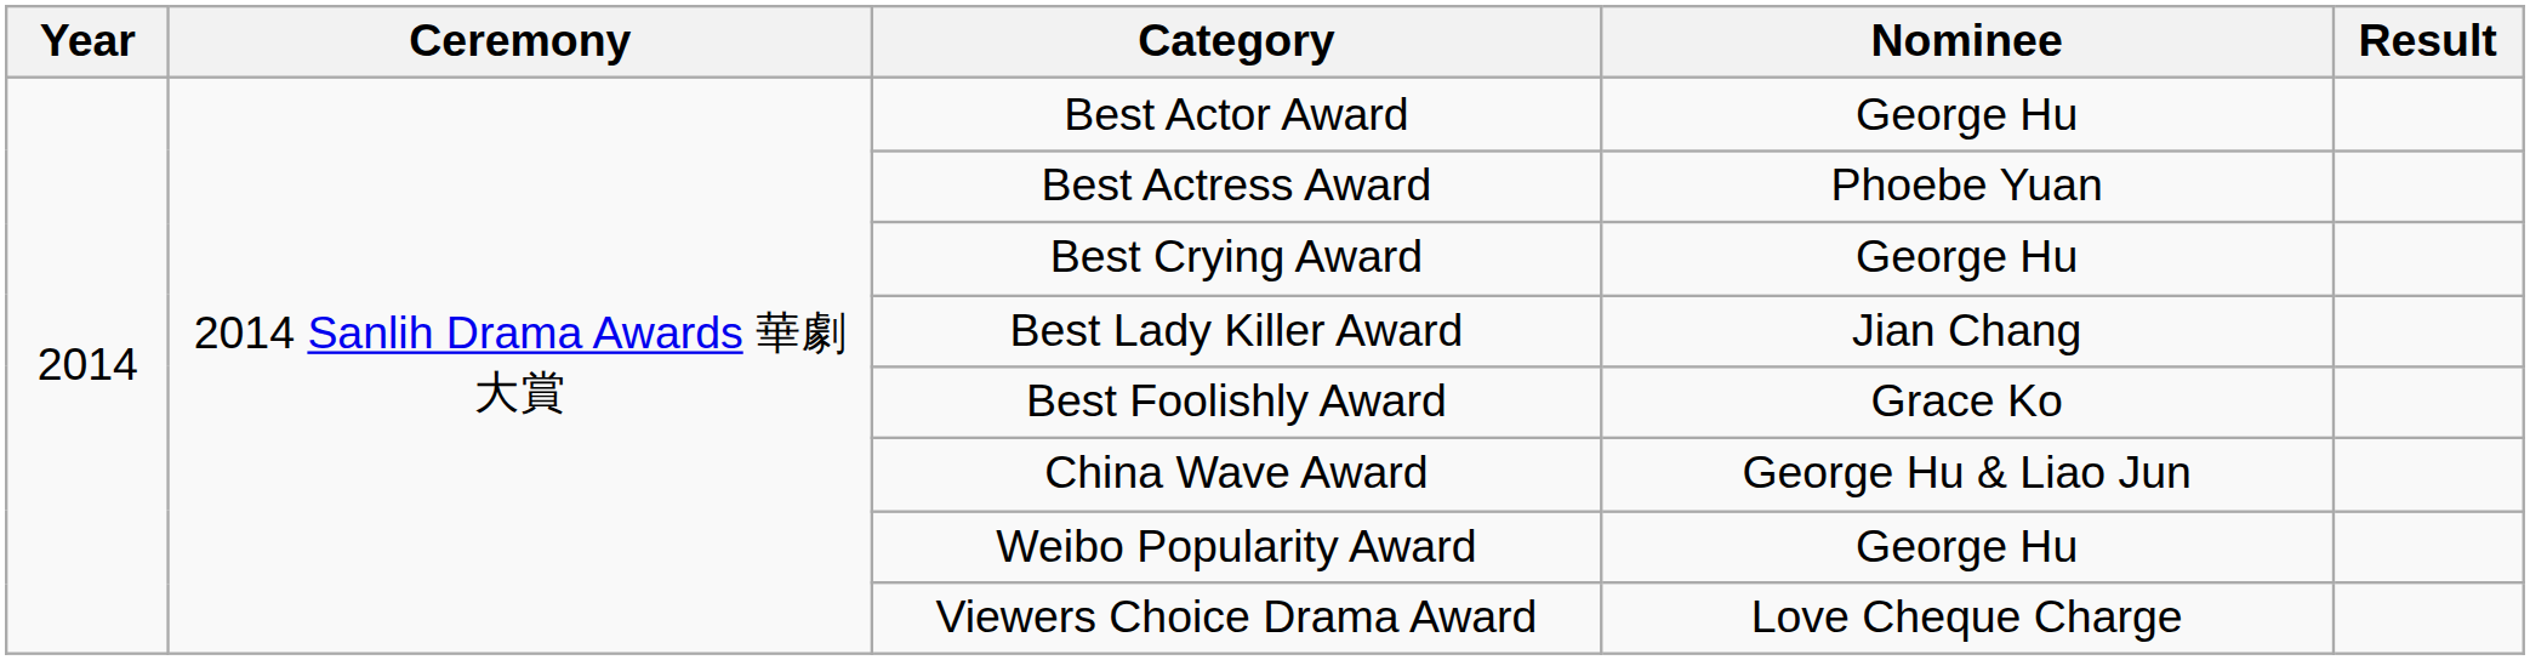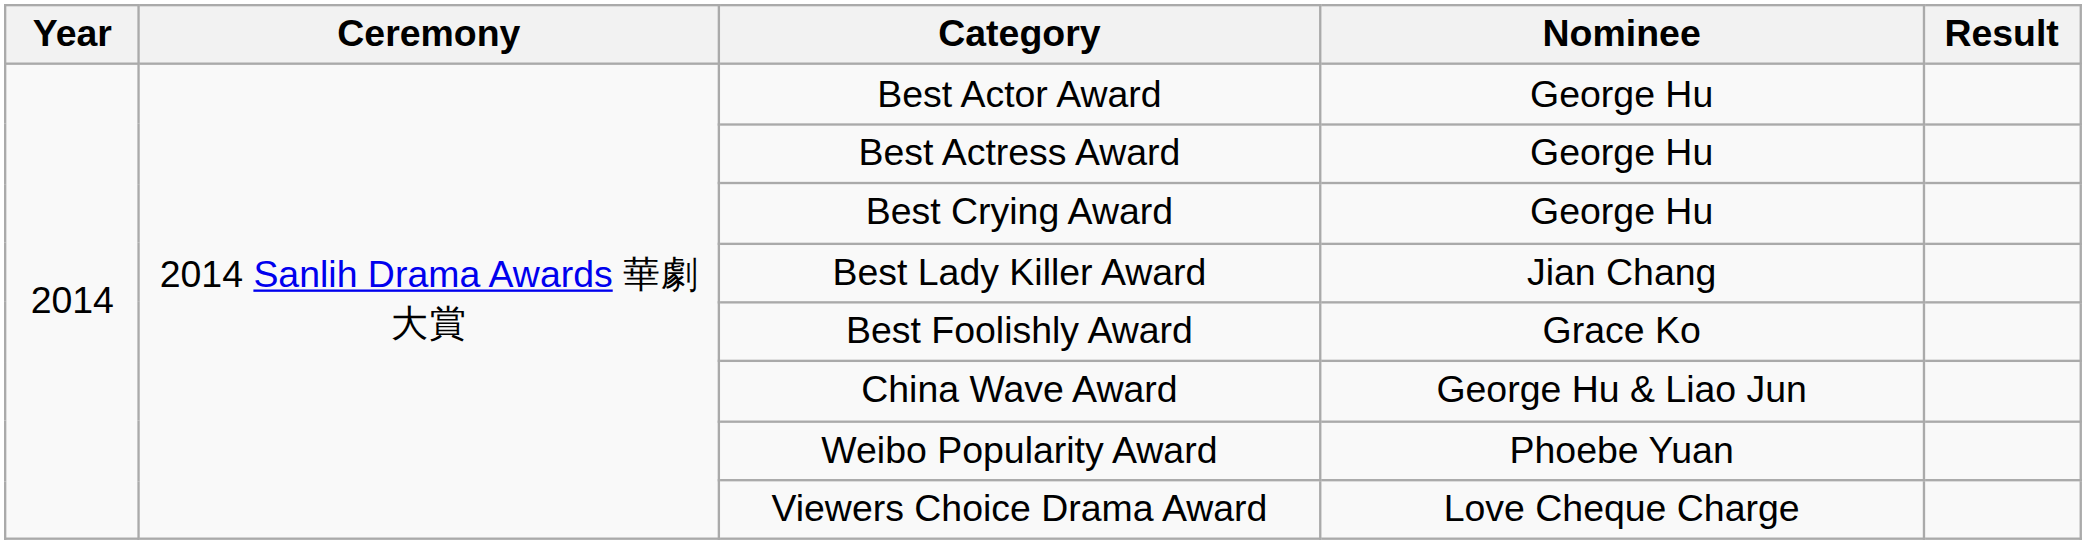 <table class="wikitable">
 <tr>
 <th style="width:50px;">Year</th>
 <th style="width:240px;">Ceremony</th>
 <th style="width:250px;">Category</th>
 <th style="width:250px;">Nominee</th>
 <th style="width:60px;">Result</th>
 </tr>
 <tr>
 <td align="center" rowspan=8>2014</td>
 <td align="center" rowspan=8>2014 <a href='#'>Sanlih Drama Awards</a> 華劇大賞<br></td>
 <td align="center">Best Actor Award</td>
 <td align="center">George Hu</td>
 <td></td>
 </tr>
 <tr>
 <td align="center">Best Actress Award</td>
-<td align="center">Phoebe Yuan</td>
+<td align="center">George Hu</td>
 <td></td>
 </tr>
 <tr>
 <td align="center">Best Crying Award</td>
 <td align="center">George Hu</td>
 <td></td>
 </tr>
 <tr>
 <td align="center">Best Lady Killer Award</td>
 <td align="center">Jian Chang</td>
 <td></td>
 </tr>
 <tr>
 <td align="center">Best Foolishly Award</td>
 <td align="center">Grace Ko</td>
 <td></td>
 </tr>
 <tr>
 <td align="center">China Wave Award</td>
 <td align="center">George Hu & Liao Jun</td>
 <td></td>
 </tr>
 <tr>
 <td align="center">Weibo Popularity Award</td>
-<td align="center">George Hu</td>
+<td align="center">Phoebe Yuan</td>
 <td></td>
 </tr>
 <tr>
 <td align="center">Viewers Choice Drama Award</td>
 <td align="center">Love Cheque Charge</td>
 <td></td>
 </tr>
 </table>
